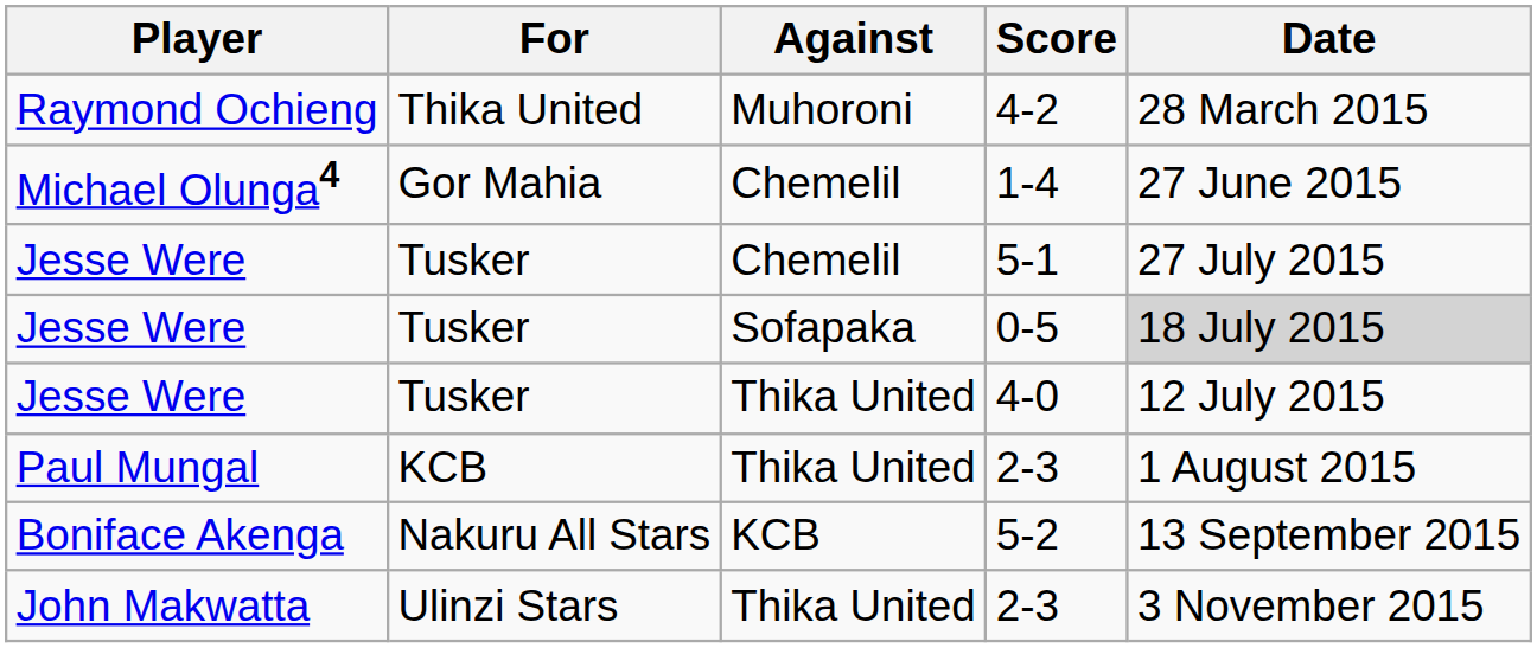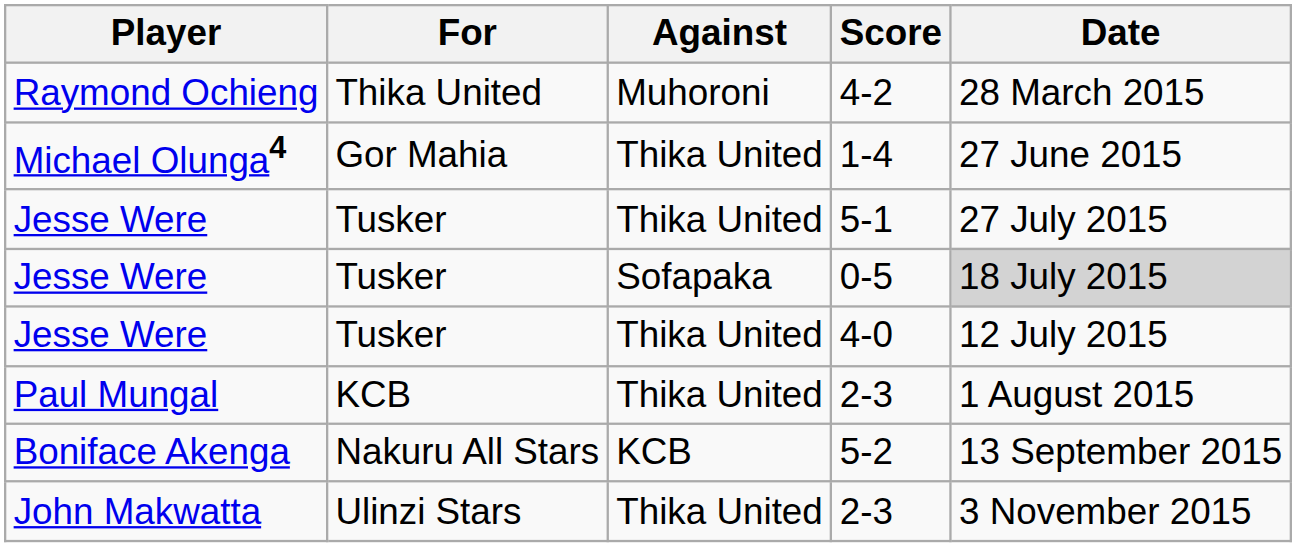 <table class="wikitable">
 <tr>
 <th>Player</th>
 <th>For</th>
 <th>Against</th>
 <th>Score</th>
 <th>Date</th>
 </tr>
 <tr>
 <td> <a href='#'>Raymond Ochieng</a></td>
 <td>Thika United</td>
 <td>Muhoroni</td>
 <td>4-2</td>
 <td>28 March 2015</td>
 </tr>
 <tr>
 <td> <a href='#'>Michael Olunga</a><sup><strong>4</strong></sup></td>
 <td>Gor Mahia</td>
-<td>Chemelil</td>
+<td>Thika United</td>
 <td>1-4</td>
 <td>27 June 2015</td>
 </tr>
 <tr>
 <td> <a href='#'>Jesse Were</a></td>
 <td>Tusker</td>
-<td>Chemelil</td>
+<td>Thika United</td>
 <td>5-1</td>
 <td>27 July 2015</td>
 </tr>
 <tr>
 <td> <a href='#'>Jesse Were</a></td>
 <td>Tusker</td>
 <td>Sofapaka</td>
 <td>0-5</td>
 <td style="background: lightgrey;">18 July 2015</td>
 </tr>
 <tr>
 <td> <a href='#'>Jesse Were</a></td>
 <td>Tusker</td>
 <td>Thika United</td>
 <td>4-0</td>
 <td>12 July 2015</td>
 </tr>
 <tr>
 <td> <a href='#'>Paul Mungal</a></td>
 <td>KCB</td>
 <td>Thika United</td>
 <td>2-3</td>
 <td>1 August 2015</td>
 </tr>
 <tr>
 <td> <a href='#'>Boniface Akenga</a></td>
 <td>Nakuru All Stars</td>
 <td>KCB</td>
 <td>5-2</td>
 <td>13 September 2015</td>
 </tr>
 <tr>
 <td> <a href='#'>John Makwatta</a></td>
 <td>Ulinzi Stars</td>
 <td>Thika United</td>
 <td>2-3</td>
 <td>3 November 2015</td>
 </tr>
 </table>
